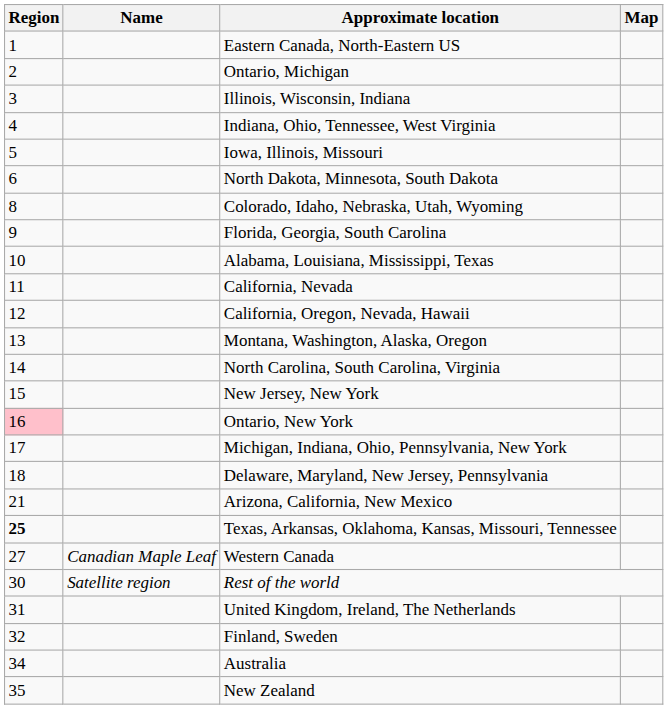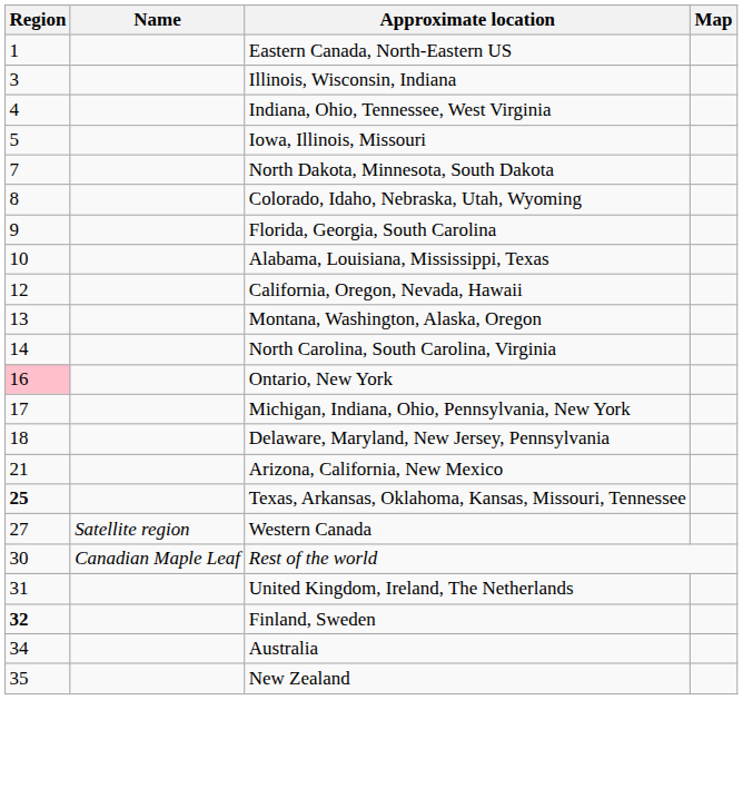 <table class="wikitable floatright collapsible">
 <tr>
 <th>Region</th>
 <th>Name</th>
 <th>Approximate location</th>
 <th>Map </th>
 </tr>
 <tr>
 <td>1</td>
 <td><em></em></td>
 <td>Eastern Canada, North-Eastern US</td>
-<td></td>
-</tr>
-<tr>
-<td>2</td>
-<td><em></em></td>
-<td>Ontario, Michigan</td>
 <td></td>
 </tr>
 <tr>
 <td>3</td>
 <td><em></em></td>
 <td>Illinois, Wisconsin, Indiana</td>
 <td></td>
 </tr>
 <tr>
 <td>4</td>
 <td></td>
 <td>Indiana, Ohio, Tennessee, West Virginia</td>
 <td></td>
 </tr>
 <tr>
 <td>5</td>
 <td><em></em></td>
 <td>Iowa, Illinois, Missouri</td>
 <td></td>
 </tr>
 <tr>
-<td>6</td>
+<td>7</td>
 <td></td>
 <td>North Dakota, Minnesota, South Dakota</td>
 <td></td>
 </tr>
 <tr>
 <td>8</td>
 <td><em></em></td>
 <td>Colorado, Idaho, Nebraska, Utah, Wyoming</td>
 <td></td>
 </tr>
 <tr>
 <td>9</td>
 <td><em></em></td>
 <td>Florida, Georgia, South Carolina</td>
 <td></td>
 </tr>
 <tr>
 <td>10</td>
 <td><em></em></td>
 <td>Alabama, Louisiana, Mississippi, Texas</td>
 <td></td>
 </tr>
 <tr>
-<td>11</td>
-<td><em></em></td>
-<td>California, Nevada</td>
-<td></td>
-</tr>
-<tr>
 <td>12</td>
 <td><em></em></td>
 <td>California, Oregon, Nevada, Hawaii</td>
 <td></td>
 </tr>
 <tr>
 <td>13</td>
 <td></td>
 <td>Montana, Washington, Alaska, Oregon</td>
 <td></td>
 </tr>
 <tr>
 <td>14</td>
 <td><em></em></td>
 <td>North Carolina, South Carolina, Virginia</td>
-<td></td>
-</tr>
-<tr>
-<td>15</td>
-<td></td>
-<td>New Jersey, New York</td>
 <td></td>
 </tr>
 <tr>
 <td style="background: pink;">16</td>
 <td></td>
 <td>Ontario, New York</td>
 <td></td>
 </tr>
 <tr>
 <td>17</td>
 <td></td>
 <td>Michigan, Indiana, Ohio, Pennsylvania, New York</td>
 <td></td>
 </tr>
 <tr>
 <td>18</td>
 <td></td>
 <td>Delaware, Maryland, New Jersey, Pennsylvania</td>
 <td></td>
 </tr>
 <tr>
 <td>21</td>
 <td></td>
 <td>Arizona, California, New Mexico</td>
 <td></td>
 </tr>
 <tr>
 <td><strong>25</strong></td>
 <td><em></em></td>
 <td>Texas, Arkansas, Oklahoma, Kansas, Missouri, Tennessee</td>
 <td></td>
 </tr>
 <tr>
 <td>27</td>
-<td><em>Canadian Maple Leaf</em></td>
+<td><em> Satellite region</em></td>
 <td>Western Canada</td>
 <td></td>
 </tr>
 <tr>
 <td>30</td>
-<td><em> Satellite region</em></td>
+<td><em>Canadian Maple Leaf</em></td>
 <td colspan="2"><em>Rest of the world</em></td>
 </tr>
 <tr>
 <td>31</td>
 <td></td>
 <td>United Kingdom, Ireland, The Netherlands</td>
 <td></td>
 </tr>
 <tr>
-<td>32</td>
+<td><strong>32</strong></td>
 <td><em></em></td>
 <td>Finland, Sweden</td>
 <td></td>
 </tr>
 <tr>
 <td>34</td>
 <td><em></em></td>
 <td>Australia</td>
 <td></td>
 </tr>
 <tr>
 <td>35</td>
 <td><em></em></td>
 <td>New Zealand</td>
 <td></td>
 </tr>
 </table>
